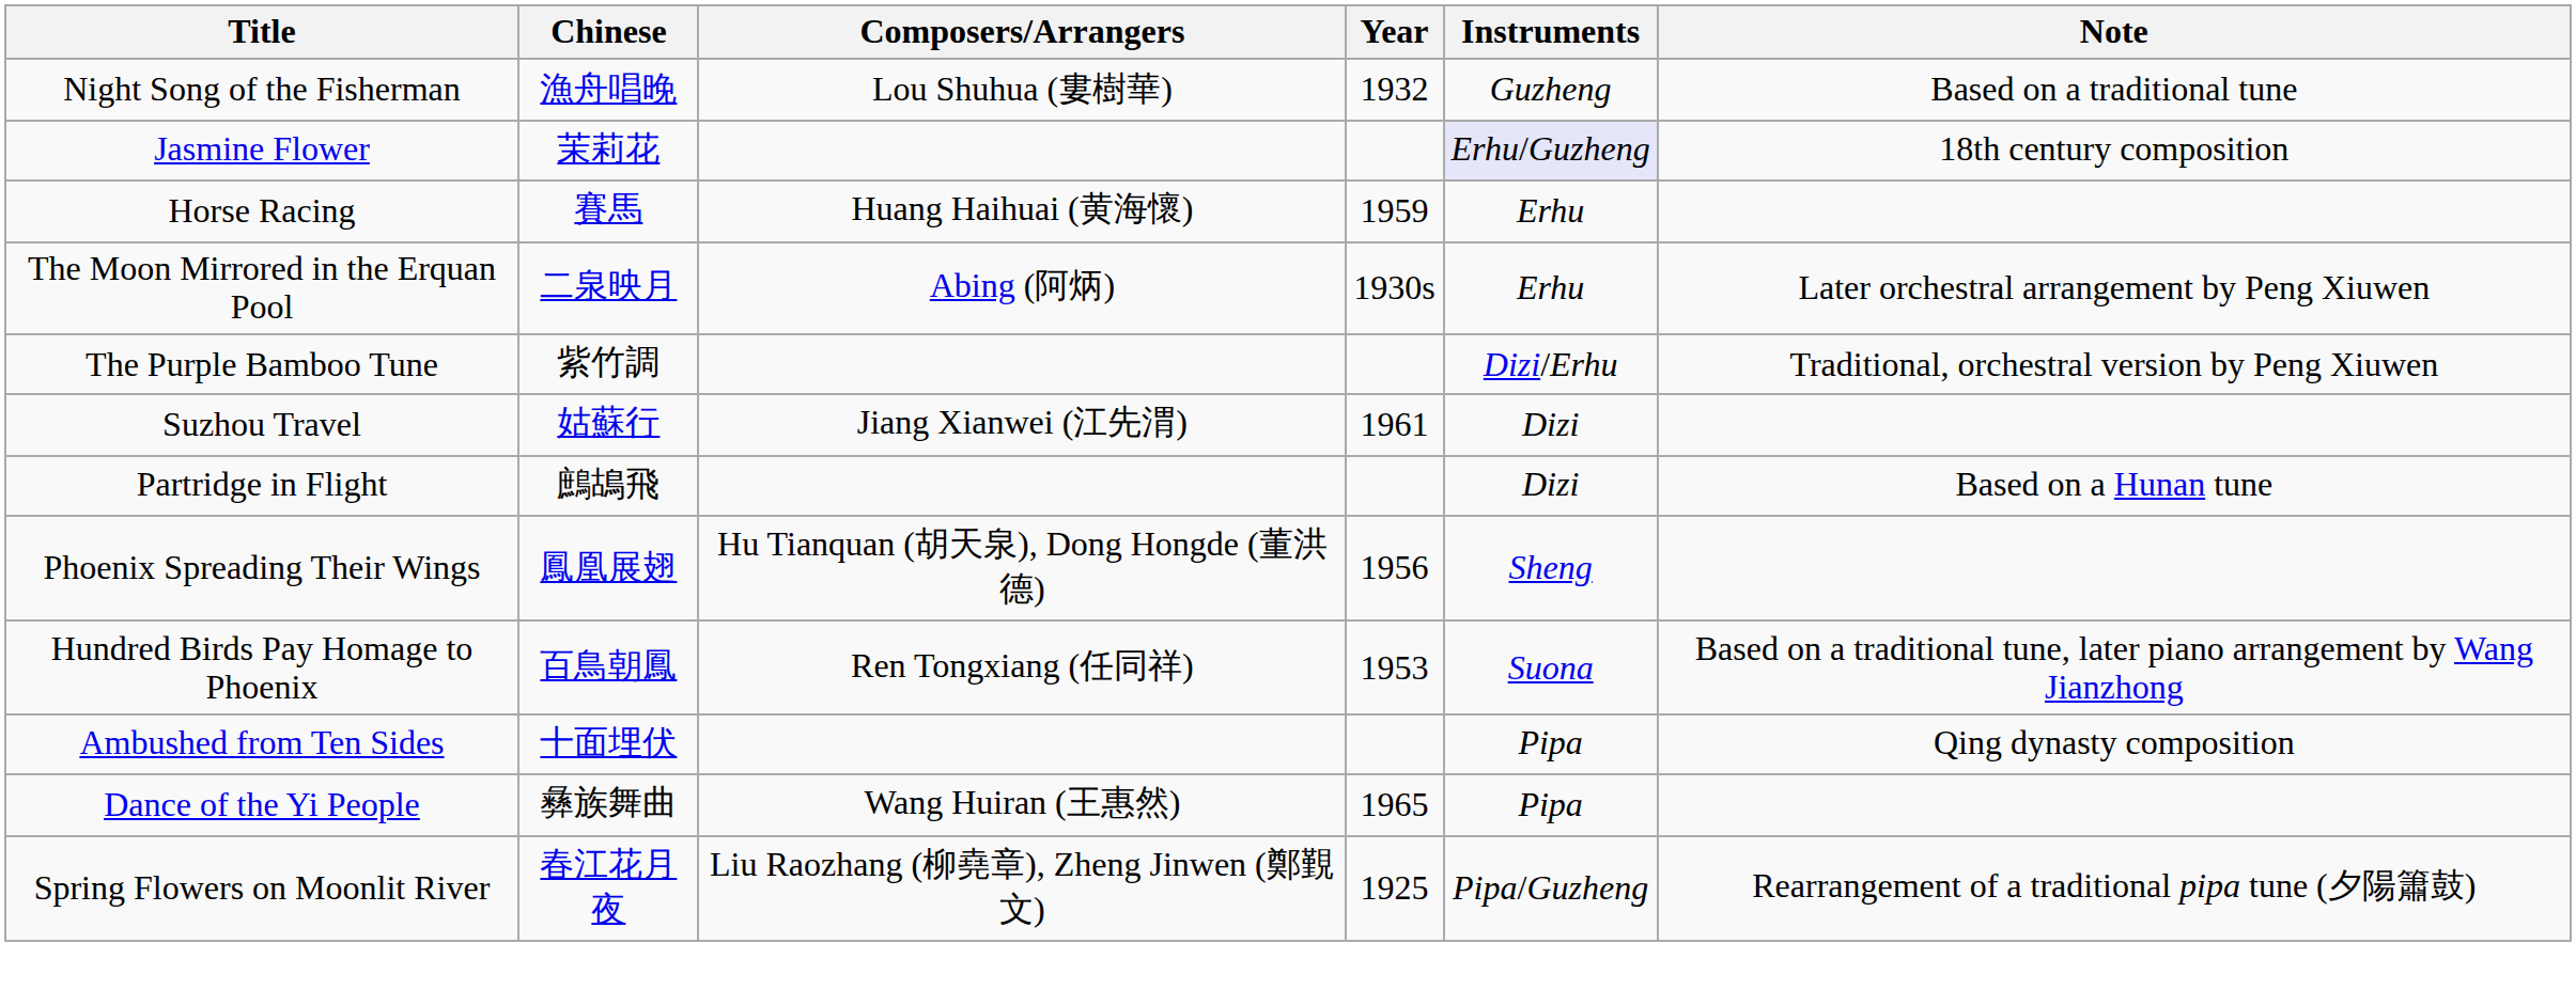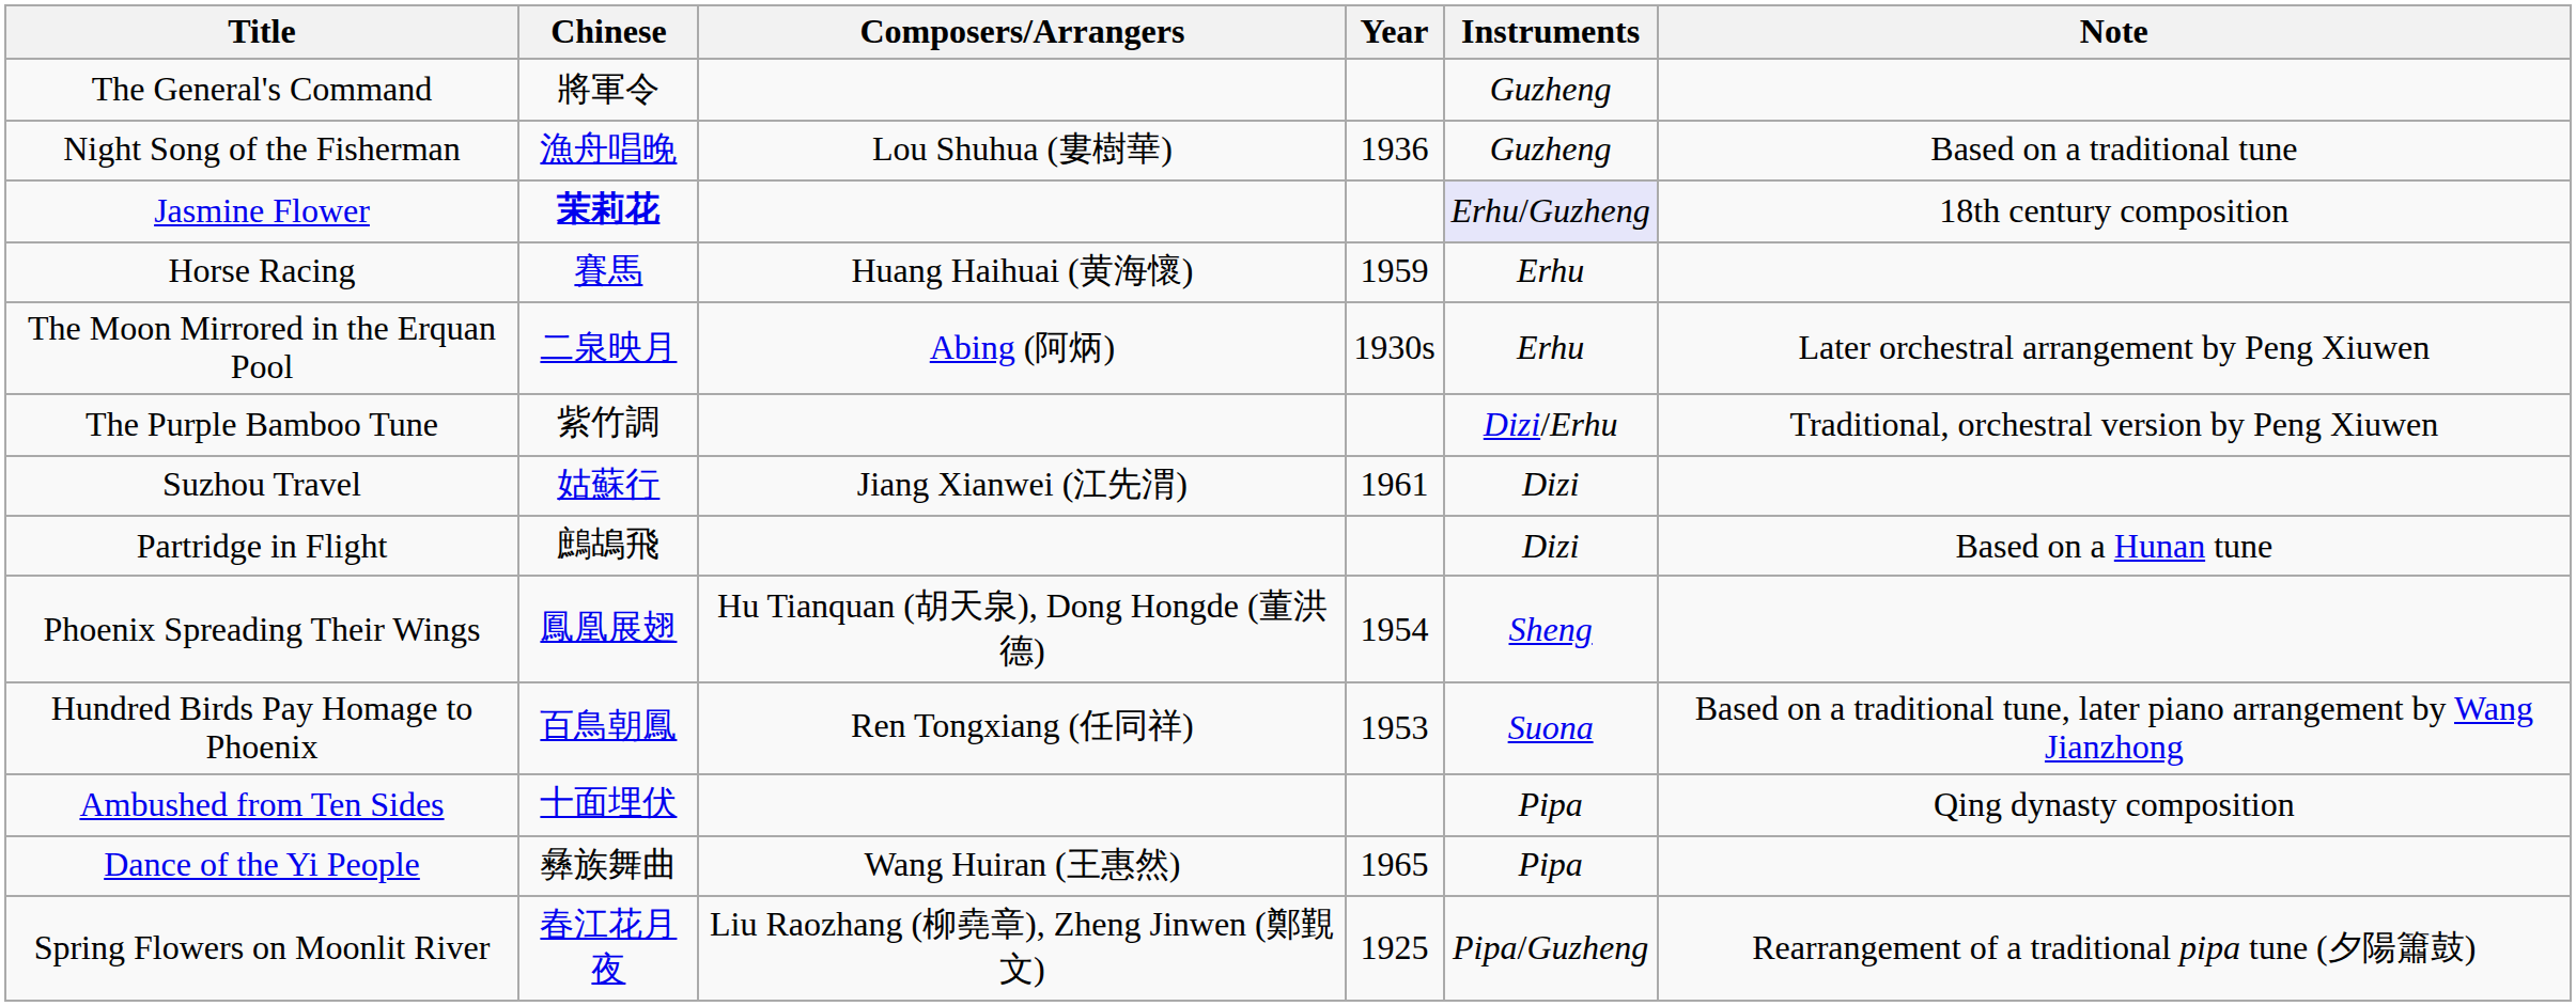 <table class="wikitable" style="text-align:center; width:95%;">
 <tr>
 <th scope="col">Title</th>
 <th scope="col">Chinese</th>
 <th scope="col">Composers/Arrangers</th>
 <th scope="col">Year</th>
 <th scope="col">Instruments</th>
 <th scope="col">Note</th>
 </tr>
 <tr>
+<td>The General's Command</td>
+<td>將軍令</td>
+<td></td>
+<td></td>
+<td><em>Guzheng</em></td>
+<td></td>
+</tr>
+<tr>
 <td>Night Song of the Fisherman</td>
 <td><a href='#'>漁舟唱晚</a></td>
 <td>Lou Shuhua (婁樹華)</td>
-<td>1932</td>
+<td>1936</td>
 <td><em>Guzheng</em></td>
 <td>Based on a traditional tune</td>
 </tr>
 <tr>
 <td><a href='#'>Jasmine Flower</a></td>
-<td><a href='#'>茉莉花</a></td>
+<td><strong><a href='#'>茉莉花</a></strong></td>
 <td></td>
 <td></td>
 <td style="background: lavender;"><em>Erhu</em>/<em>Guzheng</em></td>
 <td>18th century composition</td>
 </tr>
 <tr>
 <td>Horse Racing</td>
 <td><a href='#'>賽馬</a></td>
 <td>Huang Haihuai (黄海懷)</td>
 <td>1959</td>
 <td><em>Erhu</em></td>
 <td></td>
 </tr>
 <tr>
 <td>The Moon Mirrored in the Erquan Pool</td>
 <td><a href='#'>二泉映月</a></td>
 <td><a href='#'>Abing</a> (阿炳)</td>
 <td>1930s</td>
 <td><em>Erhu</em></td>
 <td>Later orchestral arrangement by Peng Xiuwen</td>
 </tr>
 <tr>
 <td>The Purple Bamboo Tune</td>
 <td>紫竹調</td>
 <td></td>
 <td></td>
 <td><em><a href='#'>Dizi</a></em>/<em>Erhu</em></td>
 <td>Traditional, orchestral version by Peng Xiuwen</td>
 </tr>
 <tr>
 <td>Suzhou Travel</td>
 <td><a href='#'>姑蘇行</a></td>
 <td>Jiang Xianwei (江先渭)</td>
 <td>1961</td>
 <td><em>Dizi</em></td>
 <td></td>
 </tr>
 <tr>
 <td>Partridge in Flight</td>
 <td>鷓鴣飛</td>
 <td></td>
 <td></td>
 <td><em>Dizi</em></td>
 <td>Based on a <a href='#'>Hunan</a> tune</td>
 </tr>
 <tr>
 <td>Phoenix Spreading Their Wings</td>
 <td><a href='#'>鳳凰展翅</a></td>
 <td>Hu Tianquan (胡天泉), Dong Hongde (董洪德)</td>
-<td>1956</td>
+<td>1954</td>
 <td><em><a href='#'>Sheng</a></em></td>
 <td></td>
 </tr>
 <tr>
 <td>Hundred Birds Pay Homage to Phoenix</td>
 <td><a href='#'>百鳥朝鳳</a></td>
 <td>Ren Tongxiang (任同祥)</td>
 <td>1953</td>
 <td><em><a href='#'>Suona</a></em></td>
 <td>Based on a traditional tune, later piano arrangement by <a href='#'>Wang Jianzhong</a></td>
 </tr>
 <tr>
 <td><a href='#'>Ambushed from Ten Sides</a></td>
 <td><a href='#'>十面埋伏</a></td>
 <td></td>
 <td></td>
 <td><em>Pipa</em></td>
 <td>Qing dynasty composition</td>
 </tr>
 <tr>
 <td><a href='#'>Dance of the Yi People</a></td>
 <td>彝族舞曲</td>
 <td>Wang Huiran (王惠然)</td>
 <td>1965</td>
 <td><em>Pipa</em></td>
 <td></td>
 </tr>
 <tr>
 <td>Spring Flowers on Moonlit River</td>
 <td><a href='#'>春江花月夜</a></td>
 <td>Liu Raozhang (柳堯章), Zheng Jinwen (鄭覲文)</td>
 <td>1925</td>
 <td><em>Pipa</em>/<em>Guzheng</em></td>
 <td>Rearrangement of a traditional <em>pipa</em> tune (夕陽簫鼓)</td>
 </tr>
 </table>
